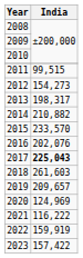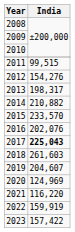 <table class="wikitable">
 <tr>
 <th>Year</th>
 <th>India</th>
 </tr>
 <tr>
 <td>2008</td>
 <td rowspan="3">±200,000</td>
 </tr>
 <tr>
 <td>2009</td>
 </tr>
 <tr>
 <td>2010</td>
 </tr>
 <tr>
 </tr>
 <tr>
 <td>2011</td>
 <td>99,515</td>
 </tr>
 <tr>
 <td>2012</td>
-<td>154,273</td>
+<td>154,276</td>
 </tr>
 <tr>
 <td>2013</td>
 <td>198,317</td>
 </tr>
 <tr>
 <td>2014</td>
 <td>210,882</td>
 </tr>
 <tr>
 <td>2015</td>
 <td>233,570</td>
 </tr>
 <tr>
 <td>2016</td>
 <td>202,076</td>
 </tr>
 <tr>
 <td>2017</td>
 <td><strong>225,043</strong></td>
 </tr>
 <tr>
 <td>2018</td>
 <td>261,603</td>
 </tr>
 <tr>
 <td>2019</td>
-<td>209,657</td>
+<td>204,607</td>
 </tr>
 <tr>
 <td>2020</td>
 <td>124,969</td>
 </tr>
 <tr>
 <td>2021</td>
-<td>116,222</td>
+<td>116,220</td>
 </tr>
 <tr>
 <td>2022</td>
 <td>159,919</td>
 </tr>
 <tr>
 <td>2023</td>
 <td>157,422</td>
 </tr>
 </table>
